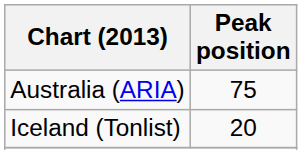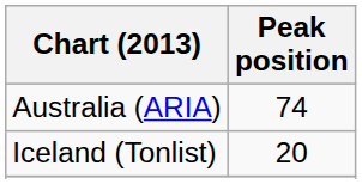 <table class="wikitable sortable plainrowheaders">
 <tr>
 <th scope="col">Chart (2013)</th>
 <th scope="col">Peak<br>position</th>
 </tr>
 <tr>
 <td>Australia (<a href='#'>ARIA</a>)</td>
-<td align=center>75</td>
+<td align=center>74</td>
 </tr>
 <tr>
 <td>Iceland (Tonlist)</td>
 <td align=center>20</td>
 </tr>
 <tr>
 </tr>
 <tr>
 </tr>
 <tr>
 </tr>
 <tr>
 </tr>
 <tr>
 </tr>
 <tr>
 </tr>
 <tr>
 </tr>
 </table>
